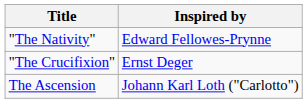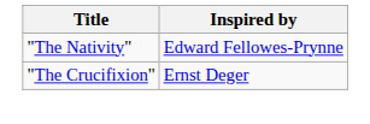 <table class="wikitable" style="margin:1px auto 5px auto; width:auto">
 <tr>
 <th>Title</th>
 <th>Inspired by</th>
 </tr>
 <tr>
 <td>"<a href='#'>The Nativity</a>"</td>
 <td><a href='#'>Edward Fellowes-Prynne</a></td>
 </tr>
 <tr>
 <td>"<a href='#'>The Crucifixion</a>"</td>
 <td><a href='#'>Ernst Deger</a></td>
 </tr>
-<tr>
-<td><a href='#'>The Ascension</a></td>
-<td><a href='#'>Johann Karl Loth</a> ("Carlotto")</td>
-</tr>
 </table>
